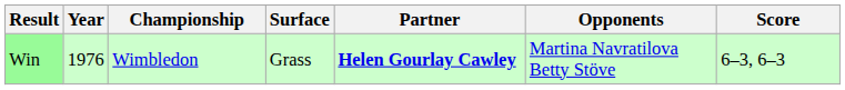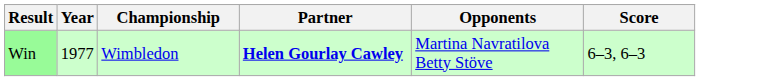 <table class="sortable wikitable">
 <tr>
 <th>Result</th>
 <th>Year</th>
 <th style="width:130px">Championship</th>
-<th style="width:50px">Surface</th>
 <th style="width:160px">Partner</th>
 <th style="width:160px">Opponents</th>
 <th style="width:100px" class="unsortable">Score</th>
 </tr>
 <tr style="background:#cfc;">
 <td style="background:#98fb98;">Win</td>
-<td>1976</td>
+<td>1977</td>
 <td><a href='#'>Wimbledon</a></td>
-<td>Grass</td>
 <td><strong> <a href='#'>Helen Gourlay Cawley</a></strong></td>
 <td> <a href='#'>Martina Navratilova</a> <br>  <a href='#'>Betty Stöve</a></td>
 <td>6–3, 6–3</td>
 </tr>
 </table>
